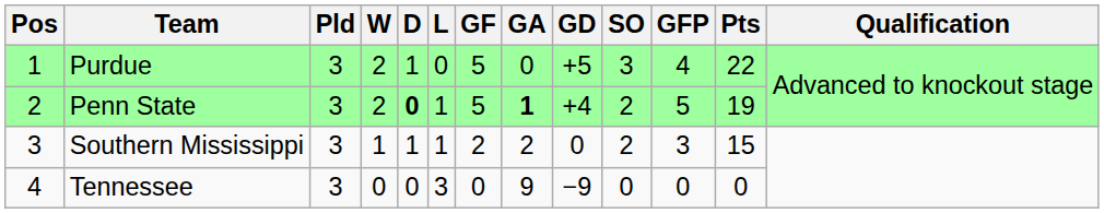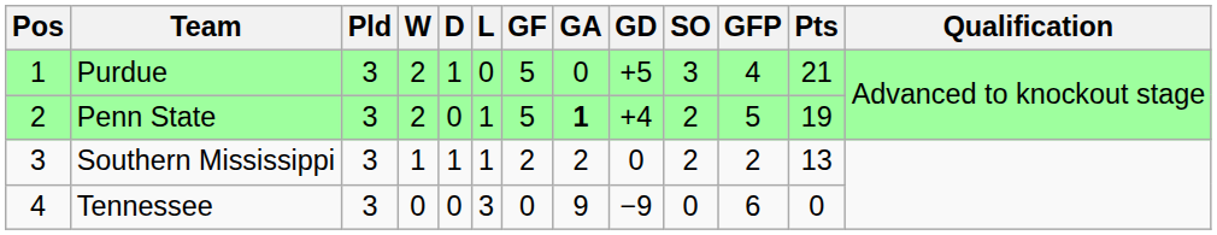 <table class="wikitable" style="text-align:center">
 <tr>
 <th>Pos</th>
 <th>Team</th>
 <th>Pld</th>
 <th>W</th>
 <th>D</th>
 <th>L</th>
 <th>GF</th>
 <th>GA</th>
 <th>GD</th>
 <th>SO</th>
 <th>GFP</th>
 <th>Pts</th>
 <th>Qualification</th>
 </tr>
 <tr bgcolor="#9eff9e">
 <td>1</td>
 <td style="text-align:left">Purdue</td>
 <td>3</td>
 <td>2</td>
 <td>1</td>
 <td>0</td>
 <td>5</td>
 <td>0</td>
 <td>+5</td>
 <td>3</td>
 <td>4</td>
-<td>22</td>
+<td>21</td>
 <td rowspan="2">Advanced to knockout stage</td>
 </tr>
 <tr bgcolor="#9eff9e">
 <td>2</td>
 <td style="text-align:left">Penn State</td>
 <td>3</td>
 <td>2</td>
-<td><strong>0</strong></td>
+<td>0</td>
 <td>1</td>
 <td>5</td>
 <td><strong>1</strong></td>
 <td>+4</td>
 <td>2</td>
 <td>5</td>
 <td>19</td>
 </tr>
 <tr>
 <td>3</td>
 <td style="text-align:left">Southern Mississippi</td>
 <td>3</td>
 <td>1</td>
 <td>1</td>
 <td>1</td>
 <td>2</td>
 <td>2</td>
 <td>0</td>
 <td>2</td>
-<td>3</td>
-<td>15</td>
+<td>2</td>
+<td>13</td>
 <td rowspan="2"></td>
 </tr>
 <tr>
 <td>4</td>
 <td style="text-align:left">Tennessee</td>
 <td>3</td>
 <td>0</td>
 <td>0</td>
 <td>3</td>
 <td>0</td>
 <td>9</td>
 <td>−9</td>
 <td>0</td>
-<td>0</td>
+<td>6</td>
 <td>0</td>
 </tr>
 </table>
